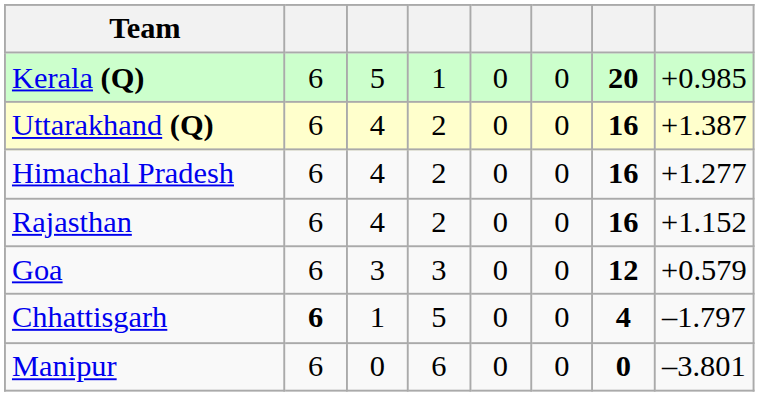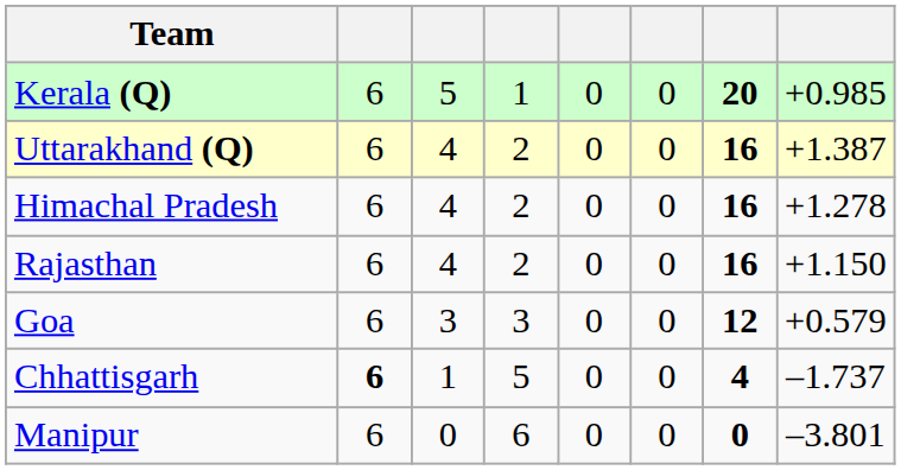 <table class="wikitable" style="text-align:center">
 <tr>
 <th style="width:140px;">Team</th>
 <th style="width:25px;"></th>
 <th style="width:25px;"></th>
 <th style="width:25px;"></th>
 <th style="width:25px;"></th>
 <th style="width:25px;"></th>
 <th style="width:25px;"></th>
 <th style="width:40px;"></th>
 </tr>
 <tr style="background:#cfc;">
 <td style="text-align:left"><a href='#'>Kerala</a> <strong>(Q)</strong></td>
 <td>6</td>
 <td>5</td>
 <td>1</td>
 <td>0</td>
 <td>0</td>
 <td><strong>20</strong></td>
 <td>+0.985</td>
 </tr>
 <tr style="background:#ffc;">
 <td style="text-align:left"><a href='#'>Uttarakhand</a> <strong>(Q)</strong></td>
 <td>6</td>
 <td>4</td>
 <td>2</td>
 <td>0</td>
 <td>0</td>
 <td><strong>16</strong></td>
 <td>+1.387</td>
 </tr>
 <tr>
 <td style="text-align:left"><a href='#'>Himachal Pradesh</a></td>
 <td>6</td>
 <td>4</td>
 <td>2</td>
 <td>0</td>
 <td>0</td>
 <td><strong>16</strong></td>
-<td>+1.277</td>
+<td>+1.278</td>
 </tr>
 <tr>
 <td style="text-align:left"><a href='#'>Rajasthan</a></td>
 <td>6</td>
 <td>4</td>
 <td>2</td>
 <td>0</td>
 <td>0</td>
 <td><strong>16</strong></td>
-<td>+1.152</td>
+<td>+1.150</td>
 </tr>
 <tr>
 <td style="text-align:left"><a href='#'>Goa</a></td>
 <td>6</td>
 <td>3</td>
 <td>3</td>
 <td>0</td>
 <td>0</td>
 <td><strong>12</strong></td>
 <td>+0.579</td>
 </tr>
 <tr>
 <td style="text-align:left"><a href='#'>Chhattisgarh</a></td>
 <td><strong>6</strong></td>
 <td>1</td>
 <td>5</td>
 <td>0</td>
 <td>0</td>
 <td><strong>4</strong></td>
-<td>–1.797</td>
+<td>–1.737</td>
 </tr>
 <tr>
 <td style="text-align:left"><a href='#'>Manipur</a></td>
 <td>6</td>
 <td>0</td>
 <td>6</td>
 <td>0</td>
 <td>0</td>
 <td><strong>0</strong></td>
 <td>–3.801</td>
 </tr>
 </table>
